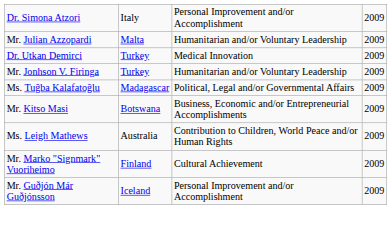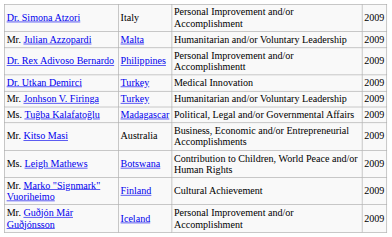 <table class="wikitable">
 <tr>
 <td><a href='#'>Dr. Simona Atzori</a></td>
 <td>Italy</td>
 <td>Personal Improvement and/or Accomplishment</td>
 <td style="text-align:right;">2009</td>
 </tr>
 <tr>
 <td>Mr. <a href='#'>Julian Azzopardi</a></td>
 <td><a href='#'>Malta</a></td>
 <td>Humanitarian and/or Voluntary Leadership</td>
+<td style="text-align:right;">2009</td>
+</tr>
+<tr>
+<td><a href='#'>Dr. Rex Adivoso Bernardo</a></td>
+<td><a href='#'>Philippines</a></td>
+<td>Personal Improvement and/or Accomplishmentt</td>
 <td style="text-align:right;">2009</td>
 </tr>
 <tr>
 <td><a href='#'>Dr. Utkan Demirci</a></td>
 <td><a href='#'>Turkey</a></td>
 <td>Medical Innovation</td>
 <td style="text-align:right;">2009</td>
 </tr>
 <tr>
 <td>Mr. <a href='#'>Jonhson V. Firinga</a></td>
 <td><a href='#'>Turkey</a></td>
 <td>Humanitarian and/or Voluntary Leadership</td>
 <td style="text-align:right;">2009</td>
 </tr>
 <tr>
 <td>Ms. <a href='#'>Tuğba Kalafatoğlu</a></td>
 <td><a href='#'>Madagascar</a></td>
 <td>Political, Legal and/or Governmental Affairs</td>
 <td style="text-align:right;">2009</td>
 </tr>
 <tr>
 <td>Mr. <a href='#'>Kitso Masi</a></td>
-<td><a href='#'>Botswana</a></td>
+<td>Australia</td>
 <td>Business, Economic and/or Entrepreneurial Accomplishments</td>
 <td style="text-align:right;">2009</td>
 </tr>
 <tr>
 <td>Ms. <a href='#'>Leigh Mathews</a></td>
-<td>Australia</td>
+<td><a href='#'>Botswana</a></td>
 <td>Contribution to Children, World Peace and/or Human Rights</td>
 <td style="text-align:right;">2009</td>
 </tr>
 <tr>
 <td>Mr. <a href='#'>Marko "Signmark" Vuoriheimo</a></td>
 <td><a href='#'>Finland</a></td>
 <td>Cultural Achievement</td>
 <td style="text-align:right;">2009</td>
 </tr>
 <tr>
 <td>Mr. <a href='#'>Guðjón Már Guðjónsson</a></td>
 <td><a href='#'>Iceland</a></td>
 <td>Personal Improvement and/or Accomplishment</td>
 <td style="text-align:right;">2009</td>
 </tr>
 </table>
